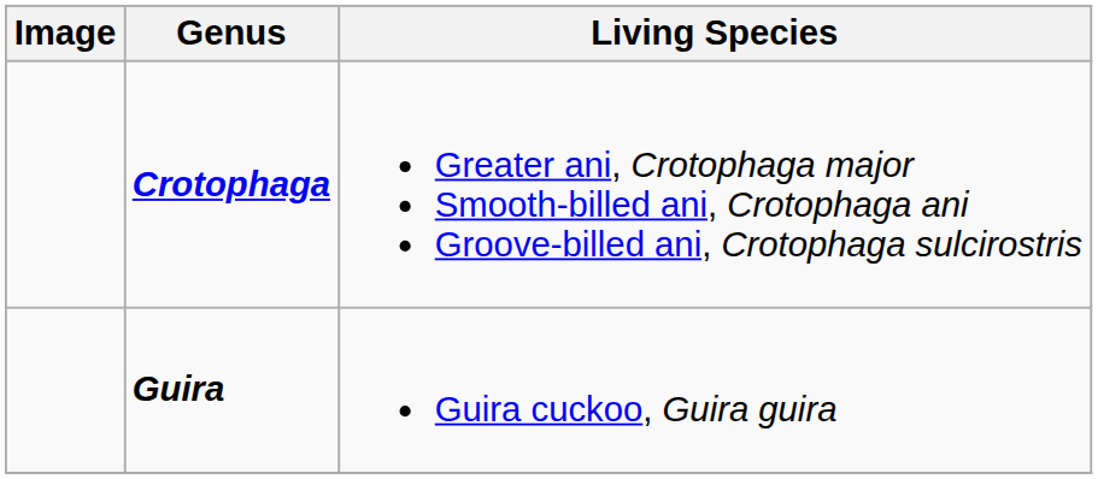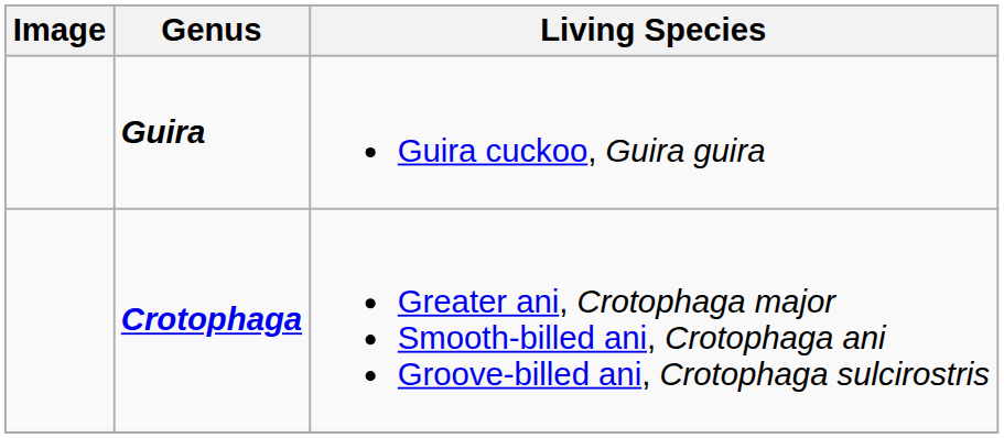 <table class="wikitable">
 <tr>
 <th>Image</th>
 <th>Genus</th>
 <th>Living Species</th>
 </tr>
 <tr>
 <td></td>
+<td><strong><em>Guira</em></strong> </td>
+<td><br><ul><li><a href='#'>Guira cuckoo</a>, <em>Guira guira</em></li></ul></td>
+</tr>
+<tr>
+<td></td>
 <td><strong><em><a href='#'>Crotophaga</a></em></strong> </td>
 <td><br><ul><li><a href='#'>Greater ani</a>, <em>Crotophaga major</em></li><li><a href='#'>Smooth-billed ani</a>, <em>Crotophaga ani</em></li><li><a href='#'>Groove-billed ani</a>, <em>Crotophaga sulcirostris</em></li></ul></td>
 </tr>
 <tr>
-<td></td>
-<td><strong><em>Guira</em></strong> </td>
-<td><br><ul><li><a href='#'>Guira cuckoo</a>, <em>Guira guira</em></li></ul></td>
-</tr>
-<tr>
 </tr>
 </table>
